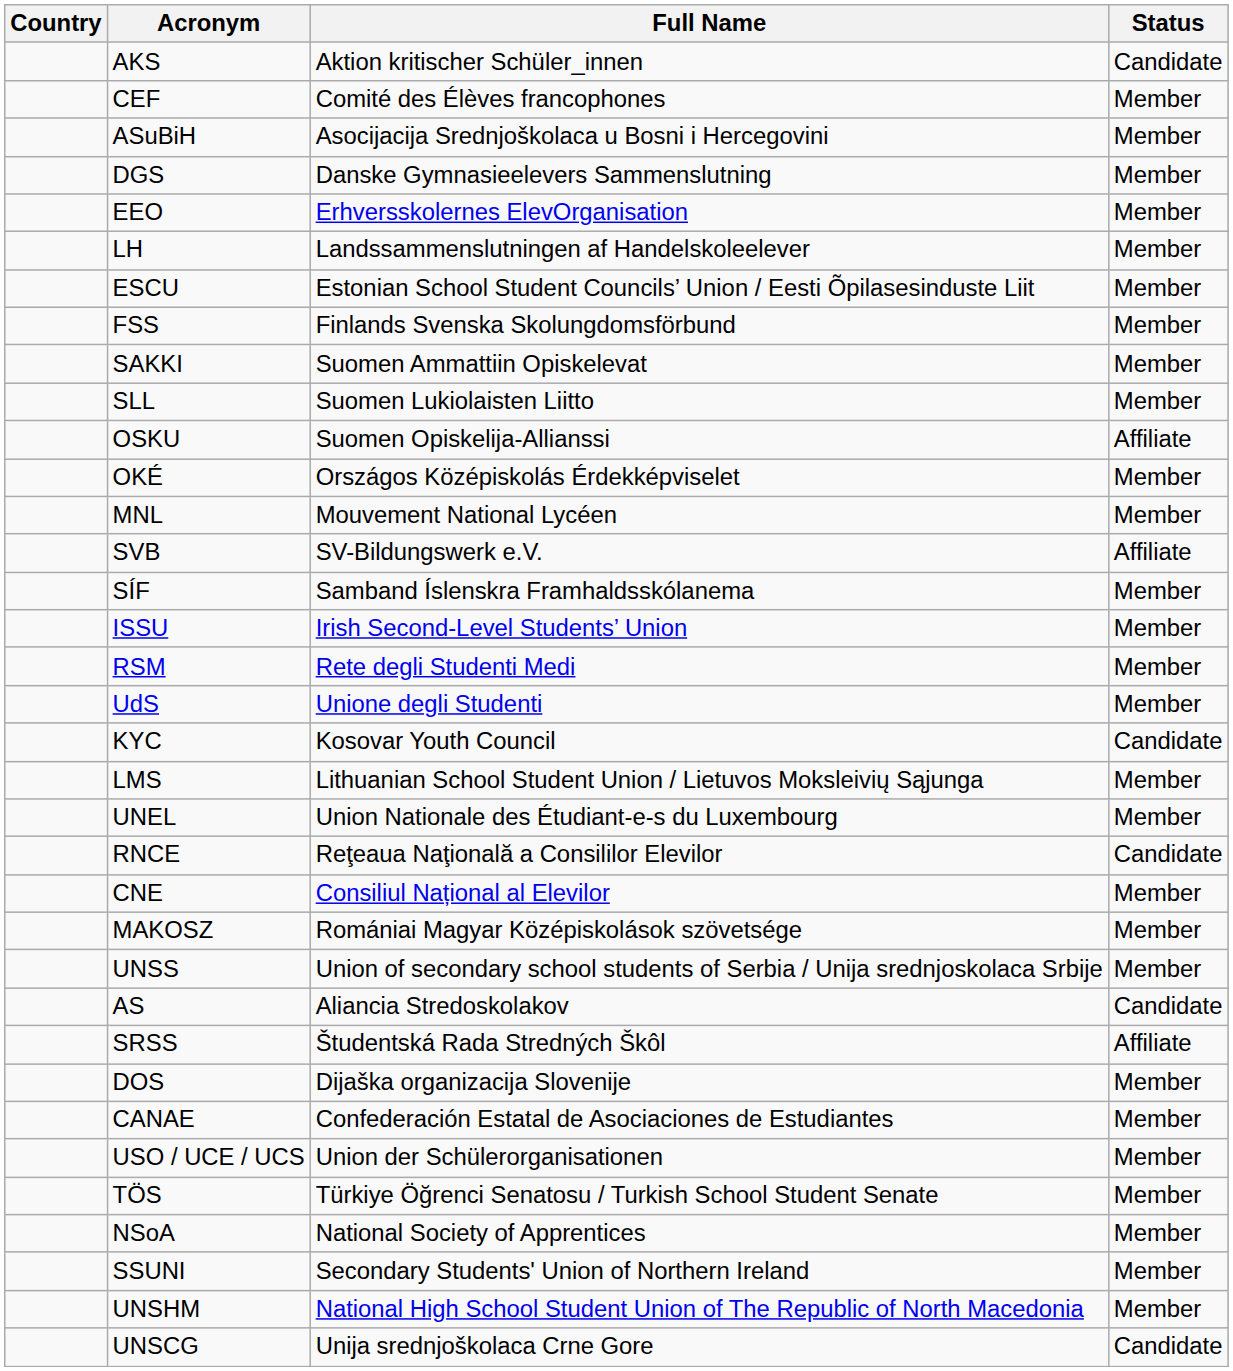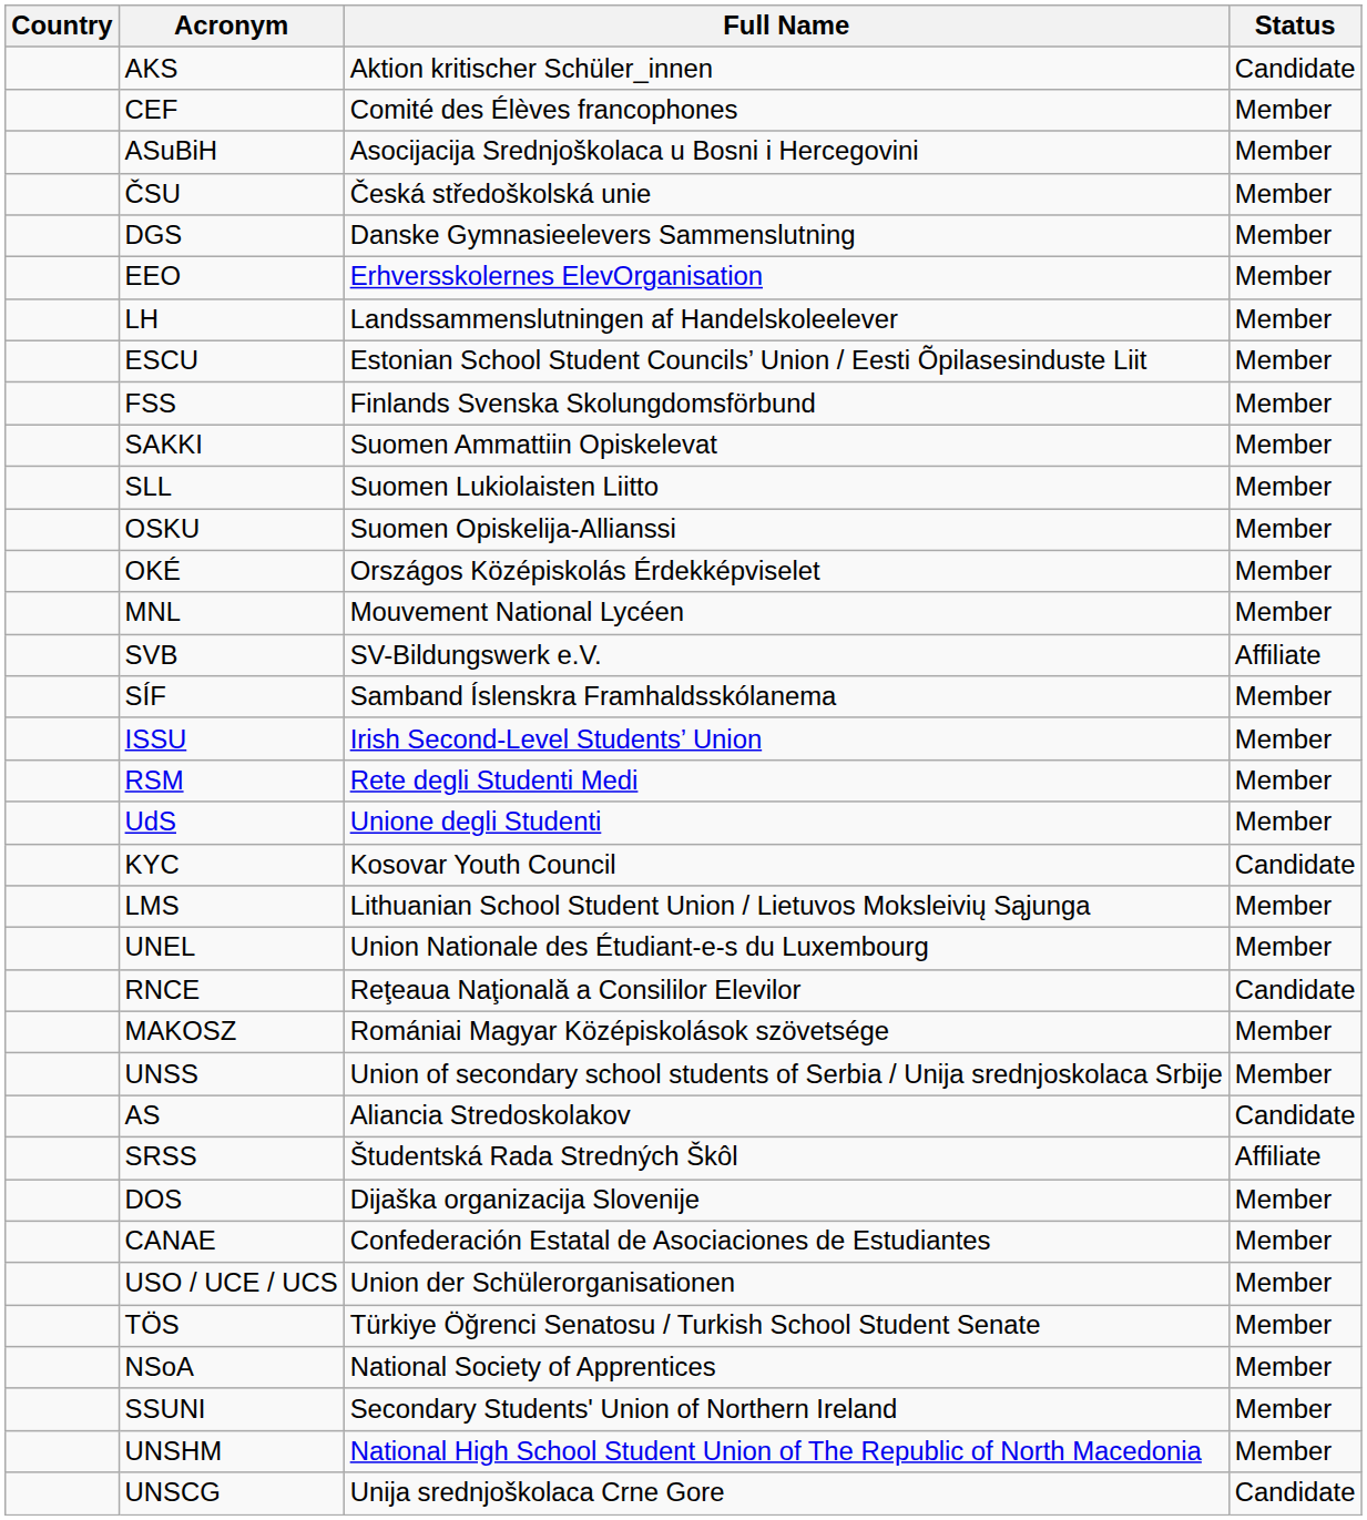 <table class="wikitable">
 <tr>
 <th>Country</th>
 <th>Acronym</th>
 <th>Full Name</th>
 <th>Status</th>
 </tr>
 <tr>
 <td></td>
 <td>AKS</td>
 <td>Aktion kritischer Schüler_innen</td>
 <td>Candidate</td>
 </tr>
 <tr>
 <td></td>
 <td>CEF</td>
 <td>Comité des Élèves francophones</td>
 <td>Member</td>
 </tr>
 <tr>
 <td></td>
 <td>ASuBiH</td>
 <td>Asocijacija Srednjoškolaca u Bosni i Hercegovini</td>
+<td>Member</td>
+</tr>
+<tr>
+<td></td>
+<td>ČSU</td>
+<td>Česká středoškolská unie</td>
 <td>Member</td>
 </tr>
 <tr>
 <td></td>
 <td>DGS</td>
 <td>Danske Gymnasieelevers Sammenslutning</td>
 <td>Member</td>
 </tr>
 <tr>
 <td></td>
 <td>EEO</td>
 <td><a href='#'>Erhversskolernes ElevOrganisation</a></td>
 <td>Member</td>
 </tr>
 <tr>
 <td></td>
 <td>LH</td>
 <td>Landssammenslutningen af Handelskoleelever</td>
 <td>Member</td>
 </tr>
 <tr>
 <td></td>
 <td>ESCU</td>
 <td>Estonian School Student Councils’ Union / Eesti Õpilasesinduste Liit</td>
 <td>Member</td>
 </tr>
 <tr>
 <td></td>
 <td>FSS</td>
 <td>Finlands Svenska Skolungdomsförbund</td>
 <td>Member</td>
 </tr>
 <tr>
 <td></td>
 <td>SAKKI</td>
 <td>Suomen Ammattiin Opiskelevat</td>
 <td>Member</td>
 </tr>
 <tr>
 <td></td>
 <td>SLL</td>
 <td>Suomen Lukiolaisten Liitto</td>
 <td>Member</td>
 </tr>
 <tr>
 <td></td>
 <td>OSKU</td>
 <td>Suomen Opiskelija-Allianssi</td>
-<td>Affiliate</td>
+<td>Member</td>
 </tr>
 <tr>
 <td></td>
 <td>OKÉ</td>
 <td>Országos Középiskolás Érdekképviselet</td>
 <td>Member</td>
 </tr>
 <tr>
 <td></td>
 <td>MNL</td>
 <td>Mouvement National Lycéen</td>
 <td>Member</td>
 </tr>
 <tr>
 <td></td>
 <td>SVB</td>
 <td>SV-Bildungswerk e.V.</td>
 <td>Affiliate</td>
 </tr>
 <tr>
 <td></td>
 <td>SÍF</td>
 <td>Samband Íslenskra Framhaldsskólanema</td>
 <td>Member</td>
 </tr>
 <tr>
 <td></td>
 <td><a href='#'>ISSU</a></td>
 <td><a href='#'>Irish Second-Level Students’ Union</a></td>
 <td>Member</td>
 </tr>
 <tr>
 <td></td>
 <td><a href='#'>RSM</a></td>
 <td><a href='#'>Rete degli Studenti Medi</a></td>
 <td>Member</td>
 </tr>
 <tr>
 <td></td>
 <td><a href='#'>UdS</a></td>
 <td><a href='#'>Unione degli Studenti</a></td>
 <td>Member</td>
 </tr>
 <tr>
 <td></td>
 <td>KYC</td>
 <td>Kosovar Youth Council</td>
 <td>Candidate</td>
 </tr>
 <tr>
 <td></td>
 <td>LMS</td>
 <td>Lithuanian School Student Union / Lietuvos Moksleivių Sąjunga</td>
 <td>Member</td>
 </tr>
 <tr>
 <td></td>
 <td>UNEL</td>
 <td>Union Nationale des Étudiant-e-s du Luxembourg</td>
 <td>Member</td>
 </tr>
 <tr>
 <td></td>
 <td>RNCE</td>
 <td>Reţeaua Naţională a Consililor Elevilor</td>
 <td>Candidate</td>
-</tr>
-<tr>
-<td></td>
-<td>CNE</td>
-<td><a href='#'>Consiliul Național al Elevilor</a></td>
-<td>Member</td>
 </tr>
 <tr>
 <td></td>
 <td>MAKOSZ</td>
 <td>Romániai Magyar Középiskolások szövetsége</td>
 <td>Member</td>
 </tr>
 <tr>
 <td></td>
 <td>UNSS</td>
 <td>Union of secondary school students of Serbia / Unija srednjoskolaca Srbije</td>
 <td>Member</td>
 </tr>
 <tr>
 <td></td>
 <td>AS</td>
 <td>Aliancia Stredoskolakov</td>
 <td>Candidate</td>
 </tr>
 <tr>
 <td></td>
 <td>SRSS</td>
 <td>Študentská Rada Stredných Škôl</td>
 <td>Affiliate</td>
 </tr>
 <tr>
 <td></td>
 <td>DOS</td>
 <td>Dijaška organizacija Slovenije</td>
 <td>Member</td>
 </tr>
 <tr>
 <td></td>
 <td>CANAE</td>
 <td>Confederación Estatal de Asociaciones de Estudiantes</td>
 <td>Member</td>
 </tr>
 <tr>
 <td></td>
 <td>USO / UCE / UCS</td>
 <td>Union der Schülerorganisationen</td>
 <td>Member</td>
 </tr>
 <tr>
 <td></td>
 <td>TÖS</td>
 <td>Türkiye Öğrenci Senatosu / Turkish School Student Senate</td>
 <td>Member</td>
 </tr>
 <tr>
 <td></td>
 <td>NSoA</td>
 <td>National Society of Apprentices</td>
 <td>Member</td>
 </tr>
 <tr>
 <td></td>
 <td>SSUNI</td>
 <td>Secondary Students' Union of Northern Ireland</td>
 <td>Member</td>
 </tr>
 <tr>
 <td></td>
 <td>UNSHM</td>
 <td><a href='#'>National High School Student Union of The Republic of North Macedonia</a></td>
 <td>Member</td>
 </tr>
 <tr>
 <td></td>
 <td>UNSCG</td>
 <td>Unija srednjoškolaca Crne Gore</td>
 <td>Candidate</td>
 </tr>
 </table>
